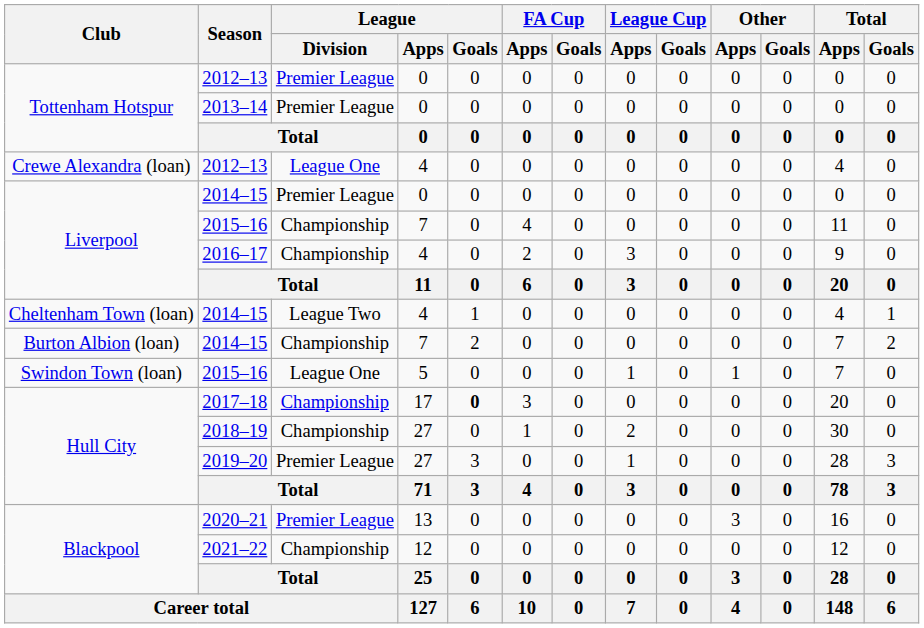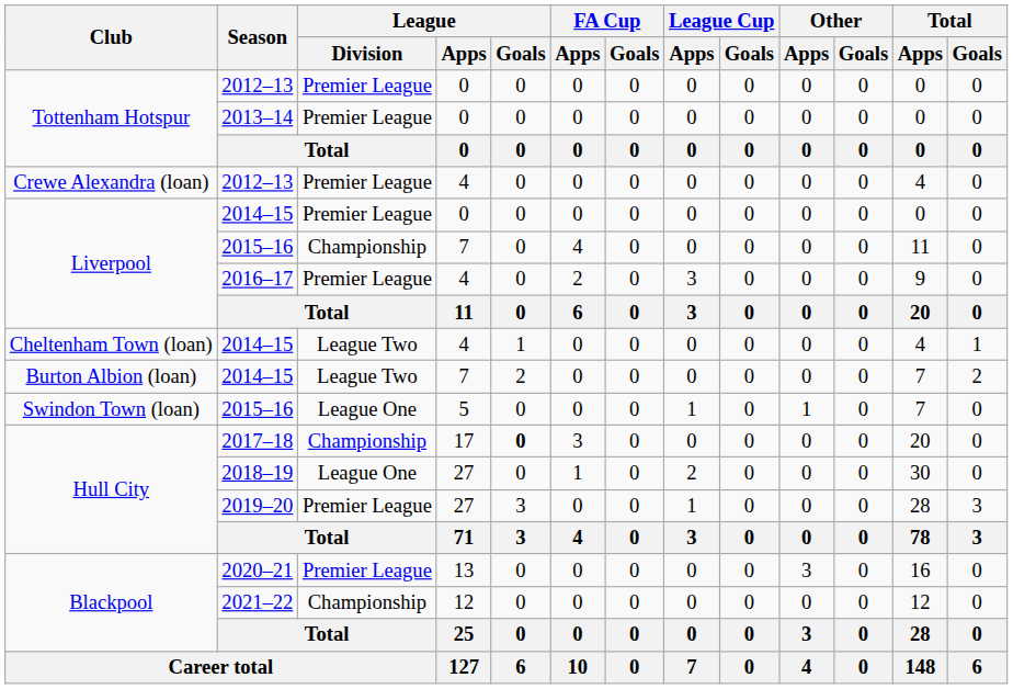 <table class="wikitable" style="text-align:center">
 <tr>
 <th rowspan="2">Club</th>
 <th rowspan="2">Season</th>
 <th colspan="3">League</th>
 <th colspan="2"><a href='#'>FA Cup</a></th>
 <th colspan="2"><a href='#'>League Cup</a></th>
 <th colspan="2">Other</th>
 <th colspan="2">Total</th>
 </tr>
 <tr>
 <th>Division</th>
 <th>Apps</th>
 <th>Goals</th>
 <th>Apps</th>
 <th>Goals</th>
 <th>Apps</th>
 <th>Goals</th>
 <th>Apps</th>
 <th>Goals</th>
 <th>Apps</th>
 <th>Goals</th>
 </tr>
 <tr>
 <td rowspan="3"><a href='#'>Tottenham Hotspur</a></td>
 <td><a href='#'>2012–13</a></td>
 <td><a href='#'>Premier League</a></td>
 <td>0</td>
 <td>0</td>
 <td>0</td>
 <td>0</td>
 <td>0</td>
 <td>0</td>
 <td>0</td>
 <td>0</td>
 <td>0</td>
 <td>0</td>
 </tr>
 <tr>
 <td><a href='#'>2013–14</a></td>
 <td>Premier League</td>
 <td>0</td>
 <td>0</td>
 <td>0</td>
 <td>0</td>
 <td>0</td>
 <td>0</td>
 <td>0</td>
 <td>0</td>
 <td>0</td>
 <td>0</td>
 </tr>
 <tr>
 <th colspan="2">Total</th>
 <th>0</th>
 <th>0</th>
 <th>0</th>
 <th>0</th>
 <th>0</th>
 <th>0</th>
 <th>0</th>
 <th>0</th>
 <th>0</th>
 <th>0</th>
 </tr>
 <tr>
 <td><a href='#'>Crewe Alexandra</a> (loan)</td>
 <td><a href='#'>2012–13</a></td>
-<td><a href='#'>League One</a></td>
+<td>Premier League</td>
 <td>4</td>
 <td>0</td>
 <td>0</td>
 <td>0</td>
 <td>0</td>
 <td>0</td>
 <td>0</td>
 <td>0</td>
 <td>4</td>
 <td>0</td>
 </tr>
 <tr>
 <td rowspan="4"><a href='#'>Liverpool</a></td>
 <td><a href='#'>2014–15</a></td>
 <td>Premier League</td>
 <td>0</td>
 <td>0</td>
 <td>0</td>
 <td>0</td>
 <td>0</td>
 <td>0</td>
 <td>0</td>
 <td>0</td>
 <td>0</td>
 <td>0</td>
 </tr>
 <tr>
 <td><a href='#'>2015–16</a></td>
 <td>Championship</td>
 <td>7</td>
 <td>0</td>
 <td>4</td>
 <td>0</td>
 <td>0</td>
 <td>0</td>
 <td>0</td>
 <td>0</td>
 <td>11</td>
 <td>0</td>
 </tr>
 <tr>
 <td><a href='#'>2016–17</a></td>
-<td>Championship</td>
+<td>Premier League</td>
 <td>4</td>
 <td>0</td>
 <td>2</td>
 <td>0</td>
 <td>3</td>
 <td>0</td>
 <td>0</td>
 <td>0</td>
 <td>9</td>
 <td>0</td>
 </tr>
 <tr>
 <th colspan="2">Total</th>
 <th>11</th>
 <th>0</th>
 <th>6</th>
 <th>0</th>
 <th>3</th>
 <th>0</th>
 <th>0</th>
 <th>0</th>
 <th>20</th>
 <th>0</th>
 </tr>
 <tr>
 <td><a href='#'>Cheltenham Town</a> (loan)</td>
 <td><a href='#'>2014–15</a></td>
 <td>League Two</td>
 <td>4</td>
 <td>1</td>
 <td>0</td>
 <td>0</td>
 <td>0</td>
 <td>0</td>
 <td>0</td>
 <td>0</td>
 <td>4</td>
 <td>1</td>
 </tr>
 <tr>
 <td><a href='#'>Burton Albion</a> (loan)</td>
 <td><a href='#'>2014–15</a></td>
-<td>Championship</td>
+<td>League Two</td>
 <td>7</td>
 <td>2</td>
 <td>0</td>
 <td>0</td>
 <td>0</td>
 <td>0</td>
 <td>0</td>
 <td>0</td>
 <td>7</td>
 <td>2</td>
 </tr>
 <tr>
 <td><a href='#'>Swindon Town</a> (loan)</td>
 <td><a href='#'>2015–16</a></td>
 <td>League One</td>
 <td>5</td>
 <td>0</td>
 <td>0</td>
 <td>0</td>
 <td>1</td>
 <td>0</td>
 <td>1</td>
 <td>0</td>
 <td>7</td>
 <td>0</td>
 </tr>
 <tr>
 <td rowspan="4"><a href='#'>Hull City</a></td>
 <td><a href='#'>2017–18</a></td>
 <td><a href='#'>Championship</a></td>
 <td>17</td>
 <td><strong>0</strong></td>
 <td>3</td>
 <td>0</td>
 <td>0</td>
 <td>0</td>
 <td>0</td>
 <td>0</td>
 <td>20</td>
 <td>0</td>
 </tr>
 <tr>
 <td><a href='#'>2018–19</a></td>
-<td>Championship</td>
+<td>League One</td>
 <td>27</td>
 <td>0</td>
 <td>1</td>
 <td>0</td>
 <td>2</td>
 <td>0</td>
 <td>0</td>
 <td>0</td>
 <td>30</td>
 <td>0</td>
 </tr>
 <tr>
 <td><a href='#'>2019–20</a></td>
 <td>Premier League</td>
 <td>27</td>
 <td>3</td>
 <td>0</td>
 <td>0</td>
 <td>1</td>
 <td>0</td>
 <td>0</td>
 <td>0</td>
 <td>28</td>
 <td>3</td>
 </tr>
 <tr>
 <th colspan="2">Total</th>
 <th>71</th>
 <th>3</th>
 <th>4</th>
 <th>0</th>
 <th>3</th>
 <th>0</th>
 <th>0</th>
 <th>0</th>
 <th>78</th>
 <th>3</th>
 </tr>
 <tr>
 <td rowspan="3"><a href='#'>Blackpool</a></td>
 <td><a href='#'>2020–21</a></td>
 <td><a href='#'>Premier League</a></td>
 <td>13</td>
 <td>0</td>
 <td>0</td>
 <td>0</td>
 <td>0</td>
 <td>0</td>
 <td>3</td>
 <td>0</td>
 <td>16</td>
 <td>0</td>
 </tr>
 <tr>
 <td><a href='#'>2021–22</a></td>
 <td>Championship</td>
 <td>12</td>
 <td>0</td>
 <td>0</td>
 <td>0</td>
 <td>0</td>
 <td>0</td>
 <td>0</td>
 <td>0</td>
 <td>12</td>
 <td>0</td>
 </tr>
 <tr>
 <th colspan="2">Total</th>
 <th>25</th>
 <th>0</th>
 <th>0</th>
 <th>0</th>
 <th>0</th>
 <th>0</th>
 <th>3</th>
 <th>0</th>
 <th>28</th>
 <th>0</th>
 </tr>
 <tr>
 <th colspan="3">Career total</th>
 <th>127</th>
 <th>6</th>
 <th>10</th>
 <th>0</th>
 <th>7</th>
 <th>0</th>
 <th>4</th>
 <th>0</th>
 <th>148</th>
 <th>6</th>
 </tr>
 </table>
